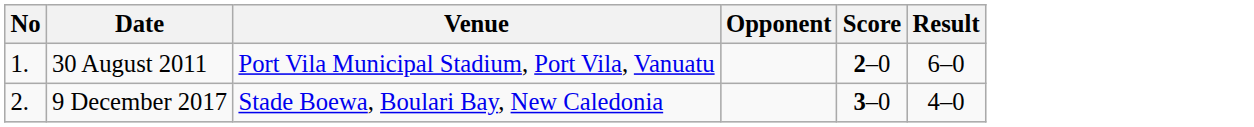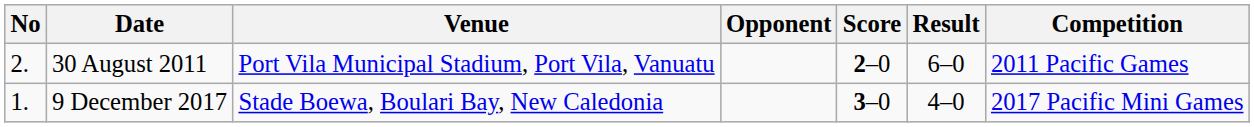 <table class="wikitable" style="font-size:100%;">
 <tr>
 <th>No</th>
 <th>Date</th>
 <th>Venue</th>
 <th>Opponent</th>
 <th>Score</th>
 <th>Result</th>
+<th>Competition</th>
 </tr>
 <tr>
-<td>1.</td>
+<td>2.</td>
 <td>30 August 2011</td>
 <td><a href='#'>Port Vila Municipal Stadium</a>, <a href='#'>Port Vila</a>, <a href='#'>Vanuatu</a></td>
 <td></td>
 <td align=center><strong>2</strong>–0</td>
 <td align=center>6–0</td>
+<td><a href='#'>2011 Pacific Games</a></td>
 </tr>
 <tr>
-<td>2.</td>
+<td>1.</td>
 <td>9 December 2017</td>
 <td><a href='#'>Stade Boewa</a>, <a href='#'>Boulari Bay</a>, <a href='#'>New Caledonia</a></td>
 <td></td>
 <td align=center><strong>3</strong>–0</td>
 <td align=center>4–0</td>
+<td><a href='#'>2017 Pacific Mini Games</a></td>
 </tr>
 </table>
